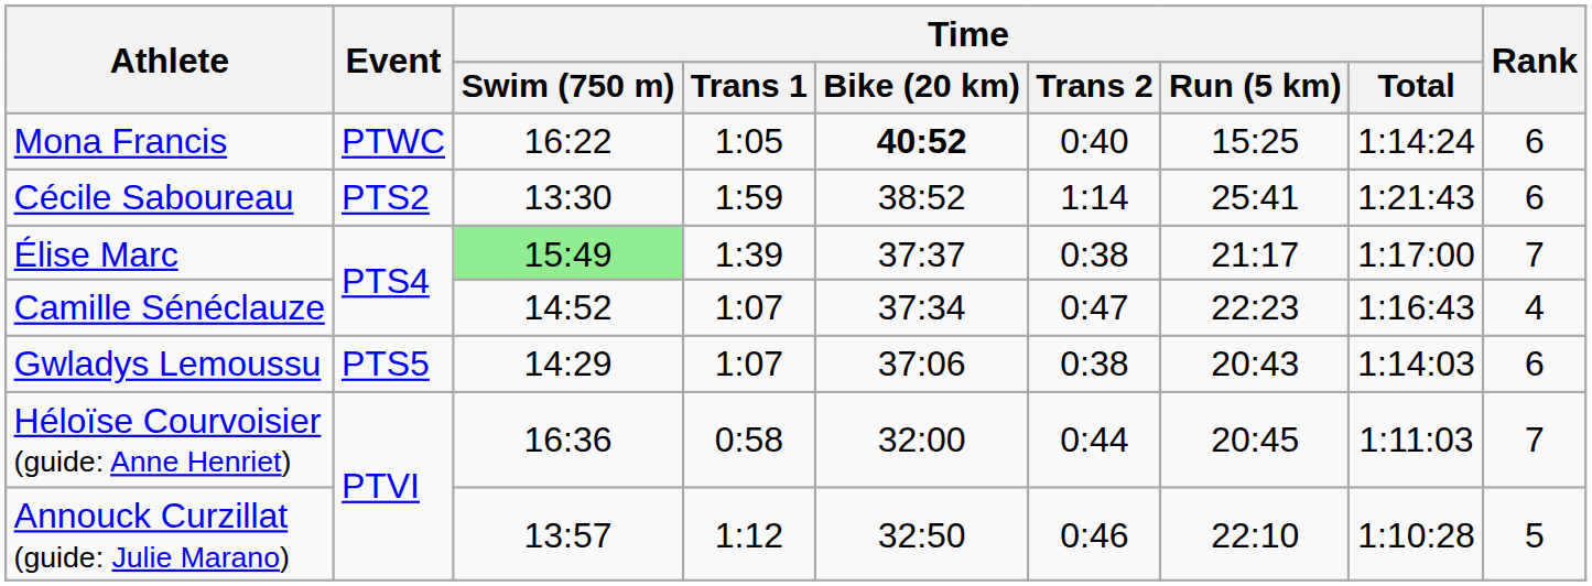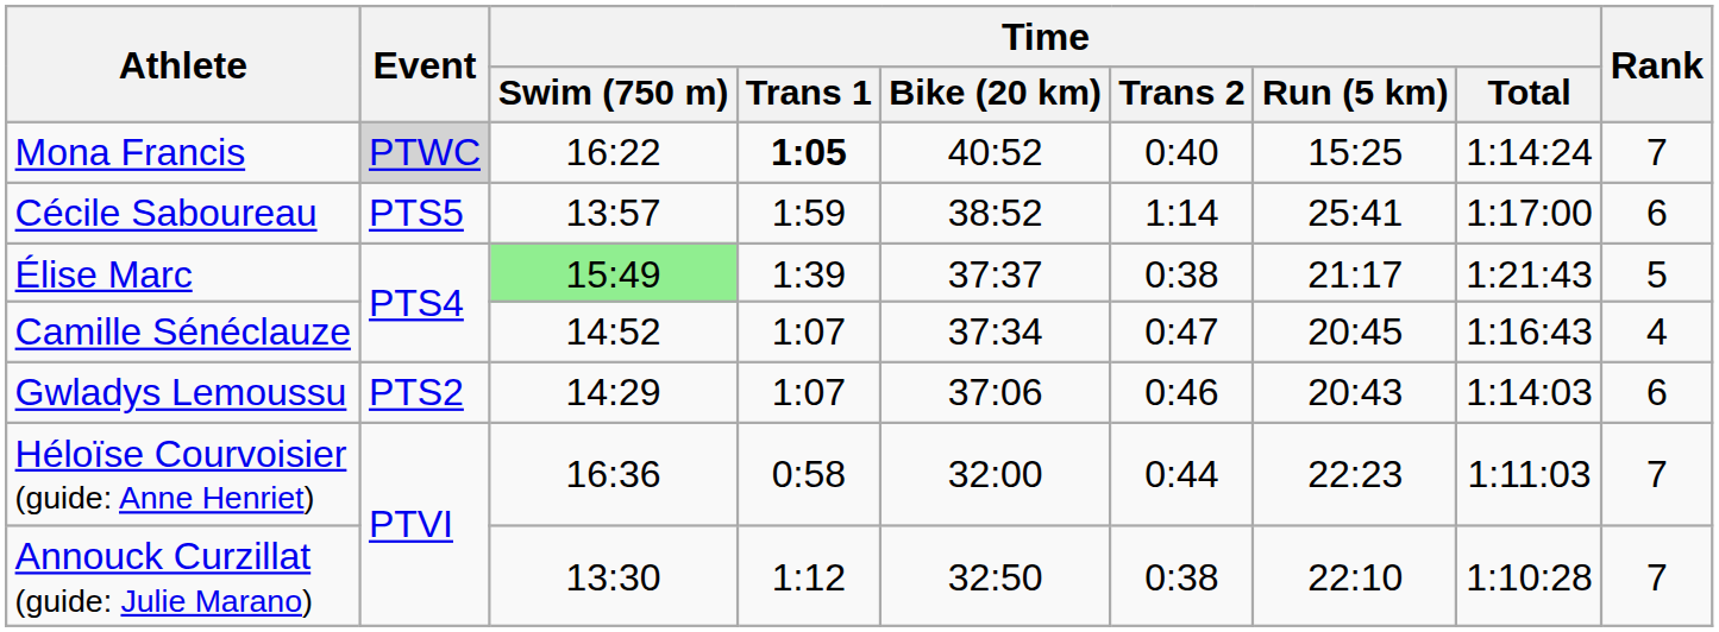 <table class=wikitable style="font-size:90%;text-align:center">
 <tr>
 <th rowspan=2>Athlete</th>
 <th rowspan=2>Event</th>
 <th colspan=6>Time</th>
 <th rowspan=2>Rank</th>
 </tr>
 <tr style="font-size:95%">
 <th>Swim (750 m)</th>
 <th>Trans 1</th>
 <th>Bike (20 km)</th>
 <th>Trans 2</th>
 <th>Run (5 km)</th>
 <th>Total</th>
 </tr>
 <tr align=center>
 <td align=left><a href='#'>Mona Francis</a></td>
-<td align=left><a href='#'>PTWC</a></td>
+<td align=left style="background: lightgrey;"><a href='#'>PTWC</a></td>
 <td>16:22</td>
-<td>1:05</td>
-<td><strong>40:52</strong></td>
+<td><strong>1:05</strong></td>
+<td>40:52</td>
 <td>0:40</td>
 <td>15:25</td>
 <td>1:14:24</td>
-<td>6</td>
+<td>7</td>
 </tr>
 <tr align=center>
 <td align=left><a href='#'>Cécile Saboureau</a></td>
-<td align=left><a href='#'>PTS2</a></td>
-<td>13:30</td>
+<td align=left><a href='#'>PTS5</a></td>
+<td>13:57</td>
 <td>1:59</td>
 <td>38:52</td>
 <td>1:14</td>
 <td>25:41</td>
-<td>1:21:43</td>
+<td>1:17:00</td>
 <td>6</td>
 </tr>
 <tr align=center>
 <td align=left><a href='#'>Élise Marc</a></td>
 <td align=left rowspan=2><a href='#'>PTS4</a></td>
 <td style="background: lightgreen;">15:49</td>
 <td>1:39</td>
 <td>37:37</td>
 <td>0:38</td>
 <td>21:17</td>
-<td>1:17:00</td>
-<td>7</td>
+<td>1:21:43</td>
+<td>5</td>
 </tr>
 <tr align=center>
 <td align=left><a href='#'>Camille Sénéclauze</a></td>
 <td>14:52</td>
 <td>1:07</td>
 <td>37:34</td>
 <td>0:47</td>
-<td>22:23</td>
+<td>20:45</td>
 <td>1:16:43</td>
 <td>4</td>
 </tr>
 <tr align=center>
 <td align=left><a href='#'>Gwladys Lemoussu</a></td>
-<td align=left><a href='#'>PTS5</a></td>
+<td align=left><a href='#'>PTS2</a></td>
 <td>14:29</td>
 <td>1:07</td>
 <td>37:06</td>
-<td>0:38</td>
+<td>0:46</td>
 <td>20:43</td>
 <td>1:14:03</td>
 <td>6</td>
 </tr>
 <tr align=center>
 <td align=left><a href='#'>Héloïse Courvoisier</a><br><small>(guide: <a href='#'>Anne Henriet</a>)</small></td>
 <td align=left rowspan=2><a href='#'>PTVI</a></td>
 <td>16:36</td>
 <td>0:58</td>
 <td>32:00</td>
 <td>0:44</td>
-<td>20:45</td>
+<td>22:23</td>
 <td>1:11:03</td>
 <td>7</td>
 </tr>
 <tr align=center>
 <td align=left><a href='#'>Annouck Curzillat</a><br><small>(guide: <a href='#'>Julie Marano</a>)</small></td>
-<td>13:57</td>
+<td>13:30</td>
 <td>1:12</td>
 <td>32:50</td>
-<td>0:46</td>
+<td>0:38</td>
 <td>22:10</td>
 <td>1:10:28</td>
-<td>5</td>
+<td>7</td>
 </tr>
 </table>
